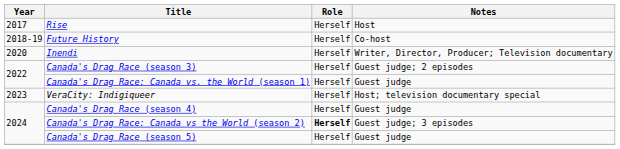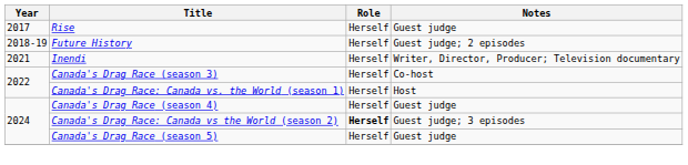 <table class="wikitable">
 <tr>
 <th>Year</th>
 <th>Title</th>
 <th>Role</th>
 <th>Notes</th>
 </tr>
 <tr>
 <td>2017</td>
 <td><em><a href='#'>Rise</a></em></td>
 <td>Herself</td>
-<td>Host</td>
+<td>Guest judge</td>
 </tr>
 <tr>
 <td>2018-19</td>
 <td><em><a href='#'>Future History</a></em></td>
 <td>Herself</td>
-<td>Co-host</td>
+<td>Guest judge; 2 episodes</td>
 </tr>
 <tr>
-<td>2020</td>
+<td>2021</td>
 <td><em><a href='#'>Inendi</a></em></td>
 <td>Herself</td>
 <td>Writer, Director, Producer; Television documentary</td>
 </tr>
 <tr>
 <td rowspan="2">2022</td>
 <td><a href='#'><em>Canada's Drag Race</em> (season 3)</a></td>
 <td>Herself</td>
-<td>Guest judge; 2 episodes</td>
+<td>Co-host</td>
 </tr>
 <tr>
 <td><a href='#'><em>Canada's Drag Race: Canada vs. the World</em> (season 1)</a></td>
 <td>Herself</td>
-<td>Guest judge</td>
-</tr>
-<tr>
-<td>2023</td>
-<td><em>VeraCity: Indigiqueer</em></td>
-<td>Herself</td>
-<td>Host; television documentary special</td>
+<td>Host</td>
 </tr>
 <tr>
 <td rowspan="3">2024</td>
 <td><a href='#'><em>Canada's Drag Race</em> (season 4)</a></td>
 <td>Herself</td>
 <td>Guest judge</td>
 </tr>
 <tr>
 <td><a href='#'><em>Canada's Drag Race: Canada vs the World</em> (season 2)</a></td>
 <td><strong>Herself</strong></td>
 <td>Guest judge; 3 episodes</td>
 </tr>
 <tr>
 <td><a href='#'><em>Canada's Drag Race</em> (season 5)</a></td>
 <td>Herself</td>
 <td>Guest judge</td>
 </tr>
 <tr>
 </tr>
 </table>
